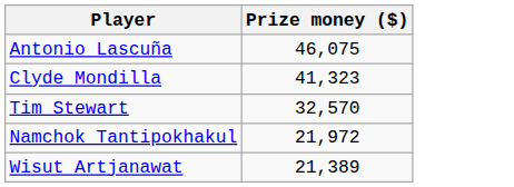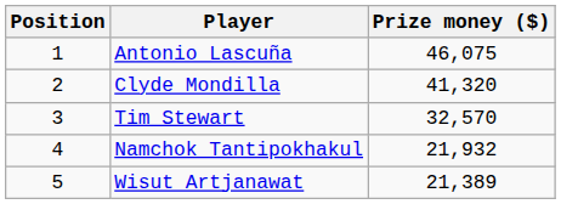 <table class="wikitable">
 <tr>
+<th>Position</th>
 <th>Player</th>
 <th>Prize money ($)</th>
 </tr>
 <tr>
+<td align=center>1</td>
 <td> <a href='#'>Antonio Lascuña</a></td>
 <td align=center>46,075</td>
 </tr>
 <tr>
+<td align=center>2</td>
 <td> <a href='#'>Clyde Mondilla</a></td>
-<td align=center>41,323</td>
+<td align=center>41,320</td>
 </tr>
 <tr>
+<td align=center>3</td>
 <td> <a href='#'>Tim Stewart</a></td>
 <td align=center>32,570</td>
 </tr>
 <tr>
+<td align=center>4</td>
 <td> <a href='#'>Namchok Tantipokhakul</a></td>
-<td align=center>21,972</td>
+<td align=center>21,932</td>
 </tr>
 <tr>
+<td align=center>5</td>
 <td> <a href='#'>Wisut Artjanawat</a></td>
 <td align=center>21,389</td>
 </tr>
 </table>
